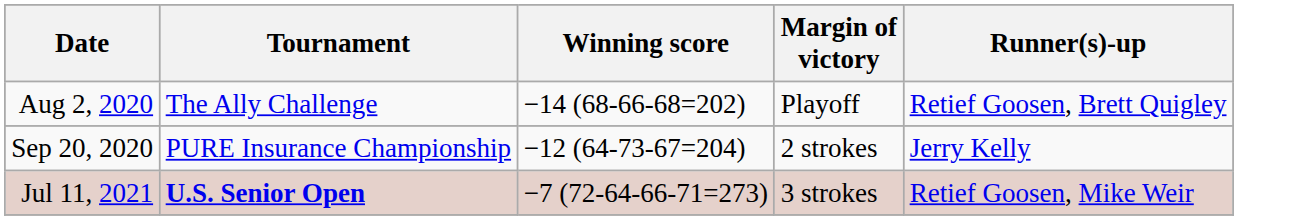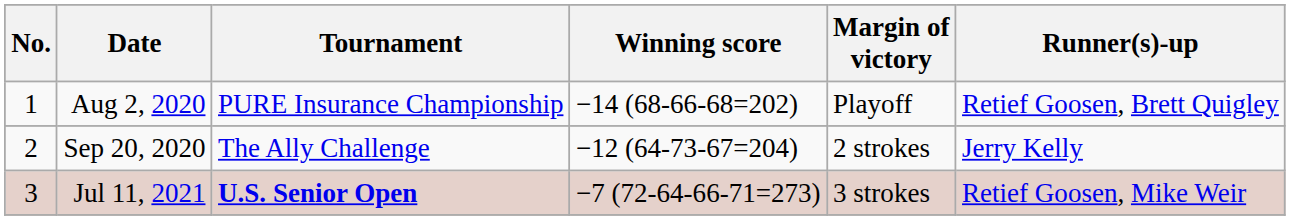 <table class="wikitable" style="font-size:95%;">
 <tr>
+<th>No.</th>
 <th>Date</th>
 <th>Tournament</th>
 <th>Winning score</th>
 <th>Margin of<br>victory</th>
 <th>Runner(s)-up</th>
 </tr>
 <tr>
+<td align=center>1</td>
 <td align=right>Aug 2, <a href='#'>2020</a></td>
-<td><a href='#'>The Ally Challenge</a></td>
+<td><a href='#'>PURE Insurance Championship</a></td>
 <td>−14 (68-66-68=202)</td>
 <td>Playoff</td>
 <td> <a href='#'>Retief Goosen</a>,  <a href='#'>Brett Quigley</a></td>
 </tr>
 <tr>
+<td align=center>2</td>
 <td align=right>Sep 20, 2020</td>
-<td><a href='#'>PURE Insurance Championship</a></td>
+<td><a href='#'>The Ally Challenge</a></td>
 <td>−12 (64-73-67=204)</td>
 <td>2 strokes</td>
 <td> <a href='#'>Jerry Kelly</a></td>
 </tr>
 <tr style="background:#e5d1cb;">
+<td align=center>3</td>
 <td align=right>Jul 11, <a href='#'>2021</a></td>
 <td><strong><a href='#'>U.S. Senior Open</a></strong></td>
 <td>−7 (72-64-66-71=273)</td>
 <td>3 strokes</td>
 <td> <a href='#'>Retief Goosen</a>,  <a href='#'>Mike Weir</a></td>
 </tr>
 </table>
